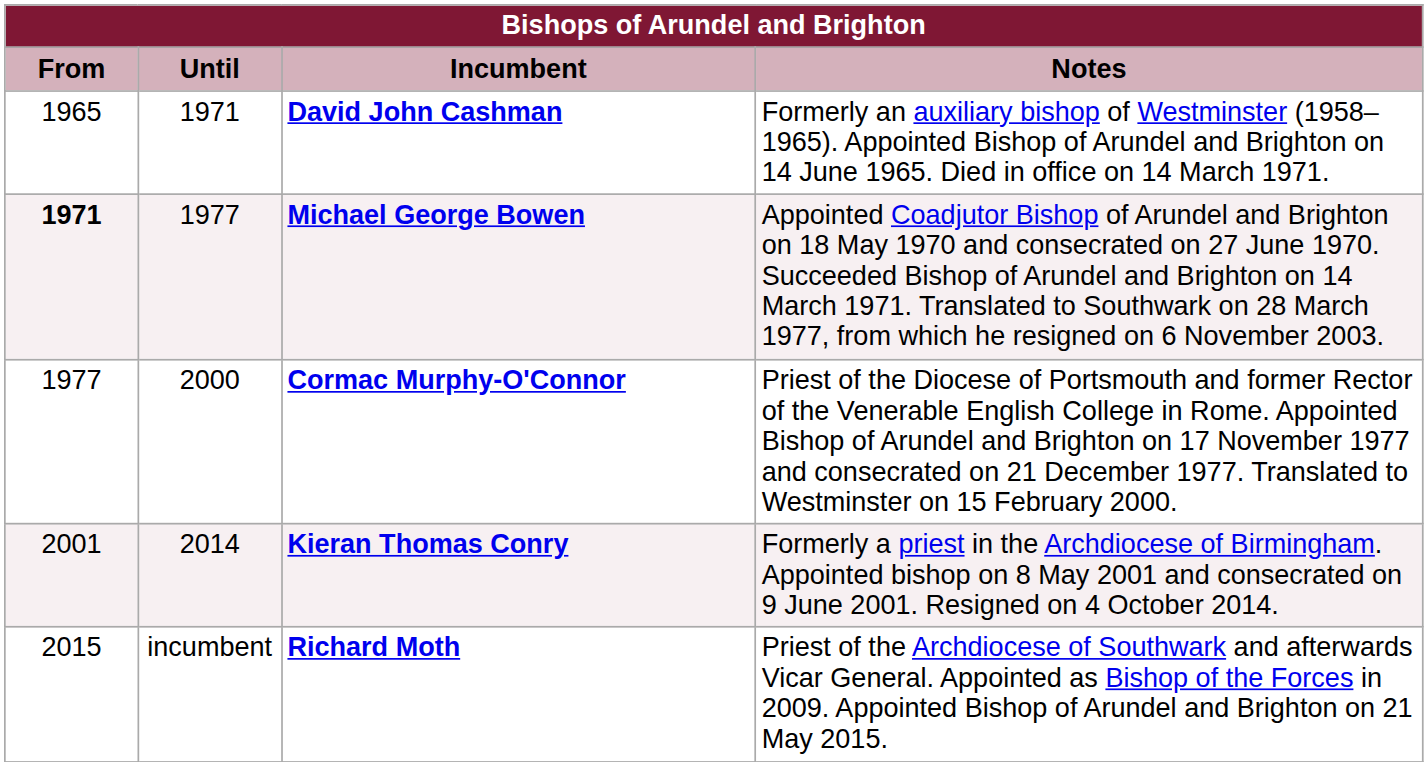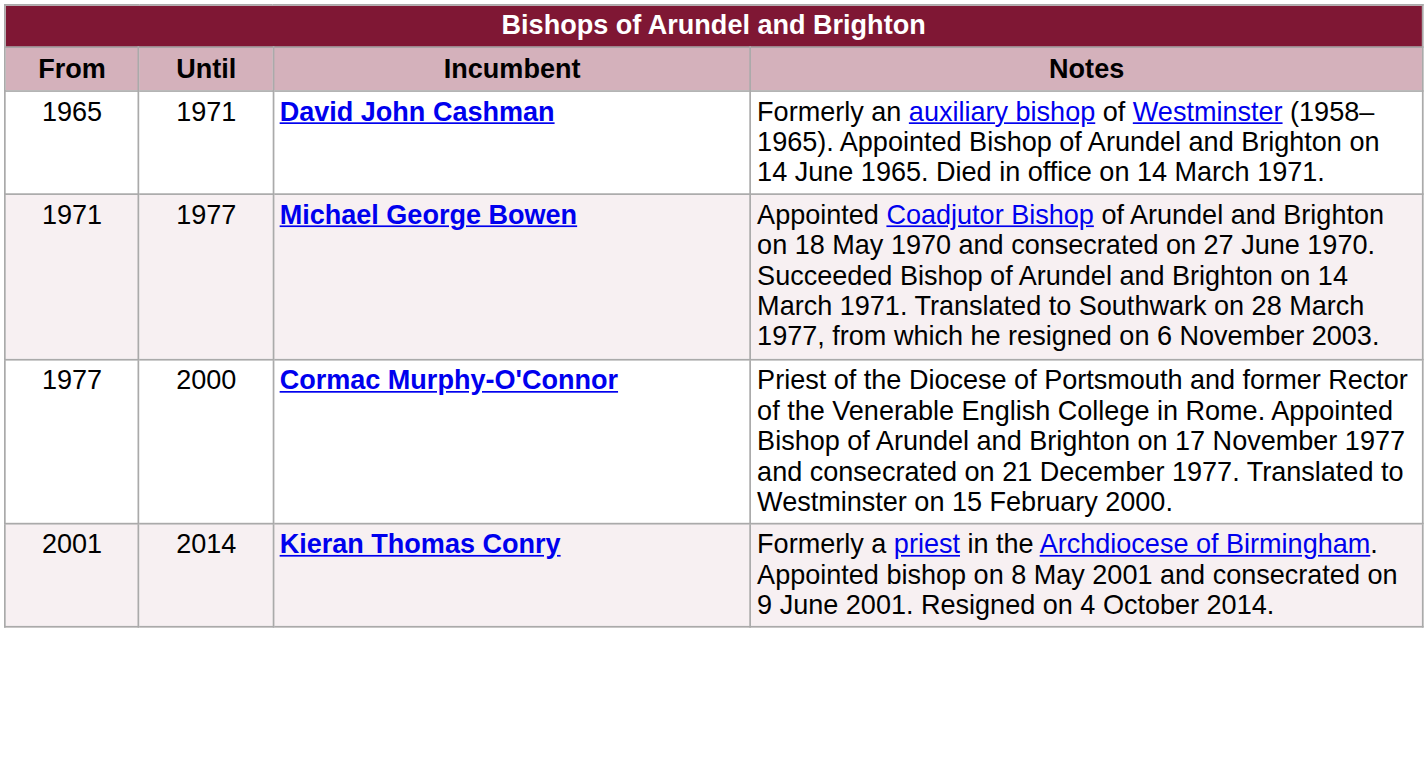 <table class="wikitable" style="width:95%"; border="1">
 <tr>
 <th colspan="4" style="background-color: #7F1734; color: white;">Bishops of Arundel and Brighton</th>
 </tr>
 <tr valign=center>
 <th style="background-color:#D4B1BB" width="9%">From</th>
 <th style="background-color:#D4B1BB" width="9%">Until</th>
 <th style="background-color:#D4B1BB" width="32%">Incumbent</th>
 <th style="background-color:#D4B1BB" width="45%">Notes</th>
 </tr>
 <tr valign=top bgcolor="white">
 <td align="center">1965</td>
 <td align="center">1971</td>
 <td><strong><a href='#'>David John Cashman</a></strong></td>
 <td>Formerly an <a href='#'>auxiliary bishop</a> of <a href='#'>Westminster</a> (1958–1965). Appointed Bishop of Arundel and Brighton on 14 June 1965. Died in office on 14 March 1971.</td>
 </tr>
 <tr valign=top bgcolor="#F7F0F2">
-<td align="center"><strong>1971</strong></td>
+<td align="center">1971</td>
 <td align="center">1977</td>
 <td><strong><a href='#'>Michael George Bowen</a></strong></td>
 <td>Appointed <a href='#'>Coadjutor Bishop</a> of Arundel and Brighton on 18 May 1970 and consecrated on 27 June 1970. Succeeded Bishop of Arundel and Brighton on 14 March 1971. Translated to Southwark on 28 March 1977, from which he resigned on 6 November 2003.</td>
 </tr>
 <tr valign=top bgcolor="white">
 <td align="center">1977</td>
 <td align="center">2000</td>
 <td><strong><a href='#'>Cormac Murphy-O'Connor</a></strong></td>
 <td>Priest of the Diocese of Portsmouth and former Rector of the Venerable English College in Rome. Appointed Bishop of Arundel and Brighton on 17 November 1977 and consecrated on 21 December 1977.  Translated to Westminster on 15 February 2000.</td>
 </tr>
 <tr valign=top bgcolor="#F7F0F2">
 <td align="center">2001</td>
 <td align="center">2014</td>
 <td><strong><a href='#'>Kieran Thomas Conry</a></strong></td>
 <td>Formerly a <a href='#'>priest</a> in the <a href='#'>Archdiocese of Birmingham</a>. Appointed bishop on 8 May 2001 and consecrated on 9 June 2001. Resigned on 4 October 2014.</td>
 </tr>
-<tr valign=top bgcolor="white">
-<td align="center">2015</td>
-<td align="center">incumbent</td>
-<td><strong><a href='#'>Richard Moth</a></strong></td>
-<td>Priest of the <a href='#'>Archdiocese of Southwark</a> and afterwards Vicar General. Appointed as <a href='#'>Bishop of the Forces</a> in 2009. Appointed Bishop of Arundel and Brighton on 21 May 2015.</td>
-</tr>
 </table>
